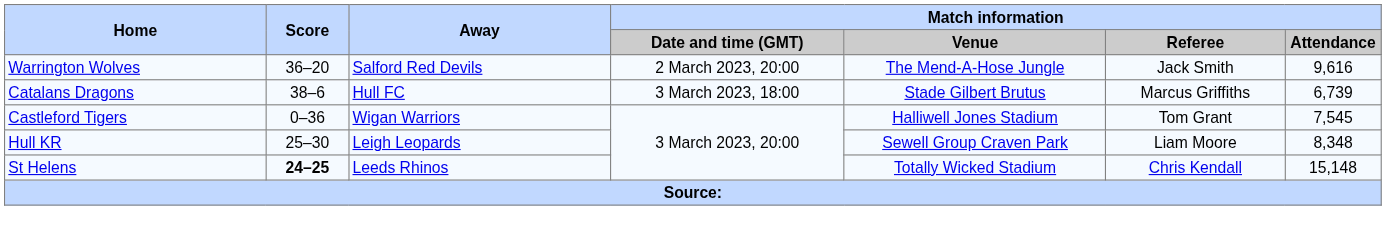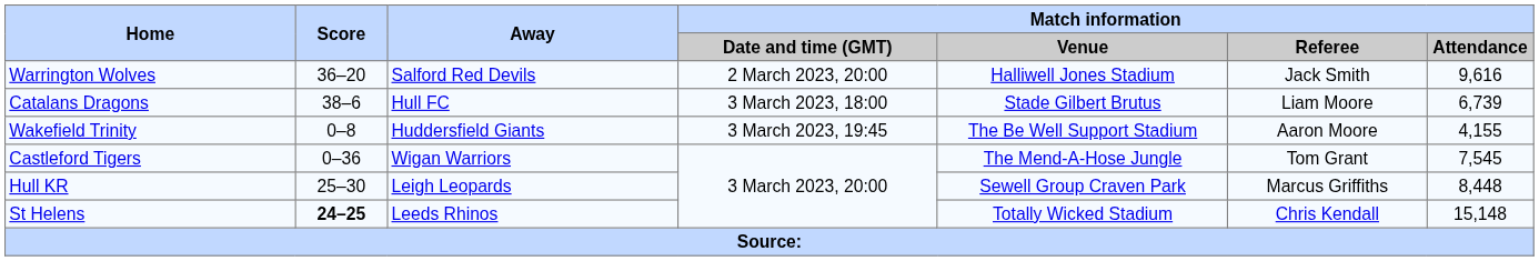 <table border=1 style="border-collapse:collapse; font-size:90%; text-align:center;" cellpadding=3 cellspacing=0 width=100%>
 <tr style="background:#C1D8ff;">
 <th scope="col" rowspan=2 width=19%>Home</th>
 <th scope="col" rowspan=2 width=6%>Score</th>
 <th scope="col" rowspan=2 width=19%>Away</th>
 <th colspan=4>Match information</th>
 </tr>
 <tr style="background:#CCCCCC;">
 <th scope="col" width=17%>Date and time (GMT)</th>
 <th scope="col" width=19%>Venue</th>
 <th scope="col" width=13%>Referee</th>
 <th scope="col" width=7%>Attendance</th>
 </tr>
 <tr style="background:#F5FAFF;">
 <td style="text-align:left;"> <a href='#'>Warrington Wolves</a></td>
 <td>36–20</td>
 <td style="text-align:left;"> <a href='#'>Salford Red Devils</a></td>
 <td>2 March 2023, 20:00</td>
-<td><a href='#'>The Mend-A-Hose Jungle</a></td>
+<td><a href='#'>Halliwell Jones Stadium</a></td>
 <td>Jack Smith</td>
 <td>9,616</td>
 </tr>
 <tr style="background:#F5FAFF;">
 <td style="text-align:left;"> <a href='#'>Catalans Dragons</a></td>
 <td>38–6</td>
 <td style="text-align:left;"> <a href='#'>Hull FC</a></td>
 <td>3 March 2023, 18:00</td>
 <td><a href='#'>Stade Gilbert Brutus</a></td>
-<td>Marcus Griffiths</td>
+<td>Liam Moore</td>
 <td>6,739</td>
+</tr>
+<tr style="background:#F5FAFF;">
+<td style="text-align:left;"> <a href='#'>Wakefield Trinity</a></td>
+<td>0–8</td>
+<td style="text-align:left;"> <a href='#'>Huddersfield Giants</a></td>
+<td>3 March 2023, 19:45</td>
+<td><a href='#'>The Be Well Support Stadium</a></td>
+<td>Aaron Moore</td>
+<td>4,155</td>
 </tr>
 <tr style="background:#F5FAFF;">
 <td style="text-align:left;"> <a href='#'>Castleford Tigers</a></td>
 <td>0–36</td>
 <td style="text-align:left;"> <a href='#'>Wigan Warriors</a></td>
 <td rowspan=3>3 March 2023, 20:00</td>
-<td><a href='#'>Halliwell Jones Stadium</a></td>
+<td><a href='#'>The Mend-A-Hose Jungle</a></td>
 <td>Tom Grant</td>
 <td>7,545</td>
 </tr>
 <tr style="background:#F5FAFF;">
 <td style="text-align:left;"> <a href='#'>Hull KR</a></td>
 <td>25–30</td>
 <td style="text-align:left;"> <a href='#'>Leigh Leopards</a></td>
 <td><a href='#'>Sewell Group Craven Park</a></td>
-<td>Liam Moore</td>
-<td>8,348</td>
+<td>Marcus Griffiths</td>
+<td>8,448</td>
 </tr>
 <tr style="background:#F5FAFF;">
 <td style="text-align:left;"> <a href='#'>St Helens</a></td>
 <td><strong>24–25</strong></td>
 <td style="text-align:left;"> <a href='#'>Leeds Rhinos</a></td>
 <td><a href='#'>Totally Wicked Stadium</a></td>
 <td><a href='#'>Chris Kendall</a></td>
 <td>15,148</td>
 </tr>
 <tr style="background:#c1d8ff;">
 <th colspan=7>Source:</th>
 </tr>
 </table>
